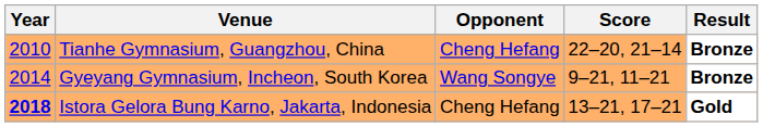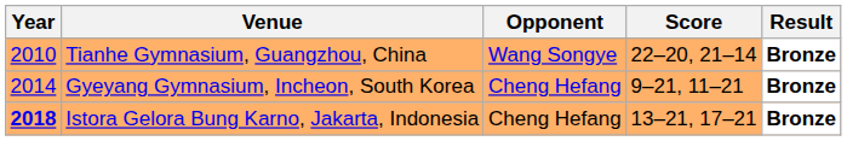 <table class="sortable wikitable" style="font-size: 90%;">
 <tr>
 <th>Year</th>
 <th>Venue</th>
 <th>Opponent</th>
 <th>Score</th>
 <th>Result</th>
 </tr>
 <tr style="background:#FFB069">
 <td align="center"><a href='#'>2010</a></td>
 <td align="left"><a href='#'>Tianhe Gymnasium</a>, <a href='#'>Guangzhou</a>, China</td>
-<td align="left"> <a href='#'>Cheng Hefang</a></td>
+<td align="left"> <a href='#'>Wang Songye</a></td>
 <td align="left">22–20, 21–14</td>
 <td style="text-align:left; background:white"> <strong>Bronze</strong></td>
 </tr>
 <tr style="background:#FFB069">
 <td align="center"><a href='#'>2014</a></td>
 <td align="left"><a href='#'>Gyeyang Gymnasium</a>, <a href='#'>Incheon</a>, South Korea</td>
-<td align="left"> <a href='#'>Wang Songye</a></td>
+<td align="left"> <a href='#'>Cheng Hefang</a></td>
 <td align="left">9–21, 11–21</td>
 <td style="text-align:left; background:white"> <strong>Bronze</strong></td>
 </tr>
 <tr style="background:#FFB069">
 <td align="center"><strong><a href='#'>2018</a></strong></td>
 <td align="left"><a href='#'>Istora Gelora Bung Karno</a>, <a href='#'>Jakarta</a>, Indonesia</td>
 <td align="left"> Cheng Hefang</td>
 <td align="left">13–21, 17–21</td>
-<td style="text-align:left; background:white"> <strong>Gold</strong></td>
+<td style="text-align:left; background:white"> <strong>Bronze</strong></td>
 </tr>
 </table>
